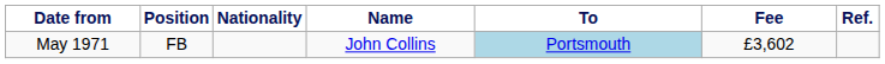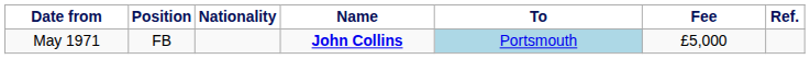 <table class="wikitable" style="text-align:center; font-size:90%; ">
 <tr>
 <th style="background:#FFFFFF; color:#081159; width:110px;">Date from</th>
 <th style="background:#FFFFFF; color:#081159; width:50px;">Position</th>
 <th style="background:#FFFFFF; color:#081159; width:50px;">Nationality</th>
 <th style="background:#FFFFFF; color:#081159; width:140px;">Name</th>
 <th style="background:#FFFFFF; color:#081159; width:190px;">To</th>
 <th style="background:#FFFFFF; color:#081159; width:110px;">Fee</th>
 <th style="background:#FFFFFF; color:#081159; width:30px;">Ref.</th>
 </tr>
 <tr>
 <td>May 1971</td>
 <td>FB</td>
 <td></td>
-<td><a href='#'>John Collins</a></td>
+<td><strong><a href='#'>John Collins</a></strong></td>
 <td style="background: lightblue;"><a href='#'>Portsmouth</a></td>
-<td>£3,602</td>
+<td>£5,000</td>
 <td></td>
 </tr>
 </table>
